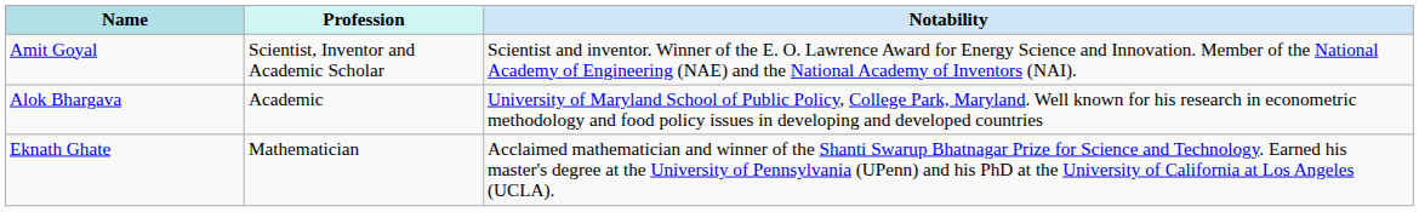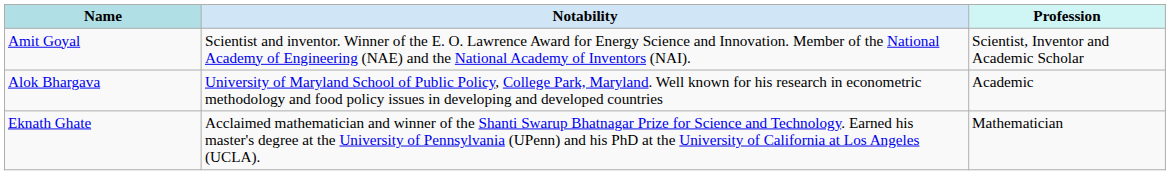 <table class="wikitable" style="sortable">
 <tr>
 <th style="background:#b0e0e6" width="200px">Name</th>
+<th style="background:#d0e5f5" width="800px">Notability</th>
 <th style="background:#d0f5f5" width="200px">Profession</th>
-<th style="background:#d0e5f5" width="800px">Notability</th>
 </tr>
 <tr valign="top">
 <td><a href='#'>Amit Goyal</a></td>
+<td>Scientist and inventor. Winner of the E. O. Lawrence Award for Energy Science and Innovation. Member of the <a href='#'>National Academy of Engineering</a> (NAE) and the <a href='#'>National Academy of Inventors</a> (NAI).</td>
 <td>Scientist, Inventor and Academic Scholar</td>
-<td>Scientist and inventor. Winner of the E. O. Lawrence Award for Energy Science and Innovation. Member of the <a href='#'>National Academy of Engineering</a> (NAE) and the <a href='#'>National Academy of Inventors</a> (NAI).</td>
 </tr>
 <tr valign="top">
 <td><a href='#'>Alok Bhargava</a></td>
+<td><a href='#'>University of Maryland School of Public Policy</a>, <a href='#'>College Park, Maryland</a>. Well known for his research in econometric methodology and food policy issues in developing and developed countries</td>
 <td>Academic</td>
-<td><a href='#'>University of Maryland School of Public Policy</a>, <a href='#'>College Park, Maryland</a>. Well known for his research in econometric methodology and food policy issues in developing and developed countries</td>
 </tr>
 <tr valign="top">
 <td><a href='#'>Eknath Ghate</a></td>
+<td>Acclaimed mathematician and winner of the <a href='#'>Shanti Swarup Bhatnagar Prize for Science and Technology</a>. Earned his master's degree at the <a href='#'>University of Pennsylvania</a> (UPenn) and his PhD at the <a href='#'>University of California at Los Angeles</a> (UCLA).</td>
 <td>Mathematician</td>
-<td>Acclaimed mathematician and winner of the <a href='#'>Shanti Swarup Bhatnagar Prize for Science and Technology</a>. Earned his master's degree at the <a href='#'>University of Pennsylvania</a> (UPenn) and his PhD at the <a href='#'>University of California at Los Angeles</a> (UCLA).</td>
 </tr>
 </table>
